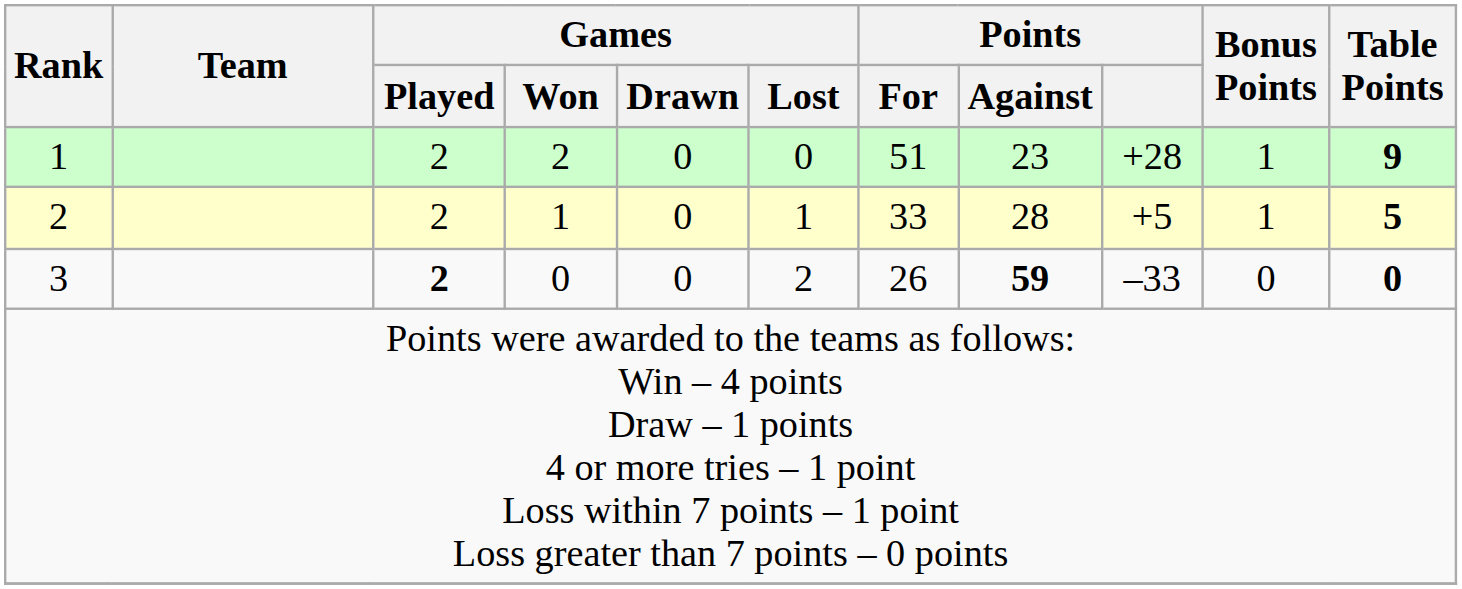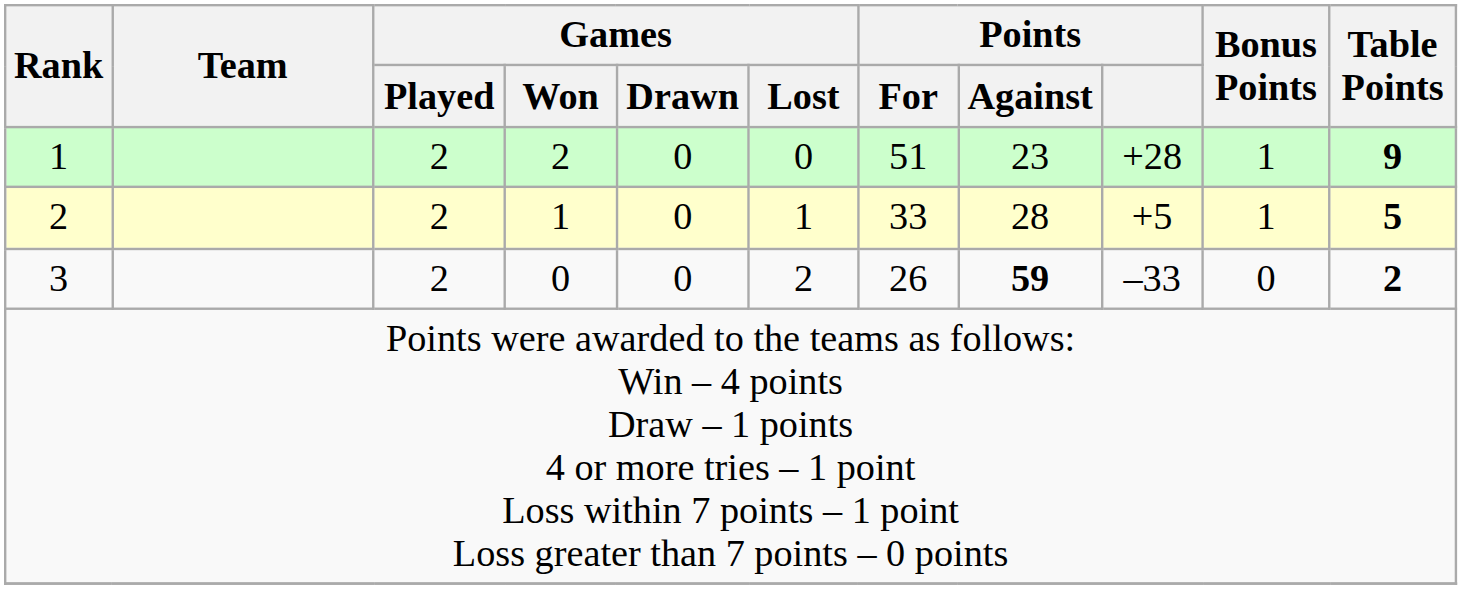 <table class="wikitable"  style="text-align: center;">
 <tr>
 <th rowspan="2" width="20">Rank</th>
 <th rowspan="2" width="200">Team</th>
 <th colspan="4">Games</th>
 <th colspan="3">Points</th>
 <th rowspan="2" width="50">Bonus<br>Points</th>
 <th rowspan="2" width="50">Table Points</th>
 </tr>
 <tr>
 <th width="50">Played</th>
 <th width="50">Won</th>
 <th width="50">Drawn</th>
 <th width="50">Lost</th>
 <th width="50">For</th>
 <th width="50">Against</th>
 <th width="50"></th>
 </tr>
 <tr bgcolor="#ccffcc">
 <td>1</td>
 <td align=left></td>
 <td>2</td>
 <td>2</td>
 <td>0</td>
 <td>0</td>
 <td>51</td>
 <td>23</td>
 <td>+28</td>
 <td>1</td>
 <td><strong>9</strong></td>
 </tr>
 <tr bgcolor="#ffffcc">
 <td>2</td>
 <td align=left></td>
 <td>2</td>
 <td>1</td>
 <td>0</td>
 <td>1</td>
 <td>33</td>
 <td>28</td>
 <td>+5</td>
 <td>1</td>
 <td><strong>5</strong></td>
 </tr>
 <tr>
 <td>3</td>
 <td align=left></td>
-<td><strong>2</strong></td>
+<td>2</td>
 <td>0</td>
 <td>0</td>
 <td>2</td>
 <td>26</td>
 <td><strong>59</strong></td>
 <td>–33</td>
 <td>0</td>
-<td><strong>0</strong></td>
+<td><strong>2</strong></td>
 </tr>
 <tr>
 <td colspan="100%" style="text-align:center;">Points were awarded to the teams as follows:<br>Win – 4 points<br>Draw – 1 points<br> 4 or more tries – 1 point<br> Loss within 7 points – 1 point<br>Loss greater than 7 points – 0 points</td>
 </tr>
 <tr>
 </tr>
 </table>
